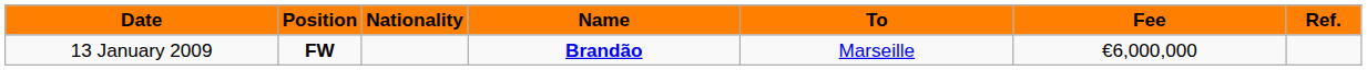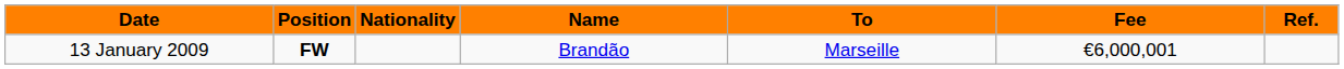 <table class="wikitable" style="text-align:center; font-size:90%; ">
 <tr>
 <th style="background:#FF8000; color:black; width:200px;">Date</th>
 <th style="background:#FF8000; color:black; width:50px;">Position</th>
 <th style="background:#FF8000; color:black; width:50px;">Nationality</th>
 <th style="background:#FF8000; color:black; width:200px;">Name</th>
 <th style="background:#FF8000; color:black; width:200px;">To</th>
 <th style="background:#FF8000; color:black; width:200px;">Fee</th>
 <th style="background:#FF8000; color:black; width:50px;">Ref.</th>
 </tr>
 <tr>
 <td>13 January 2009</td>
 <td><strong>FW</strong></td>
 <td></td>
-<td><strong><a href='#'>Brandão</a></strong></td>
+<td><a href='#'>Brandão</a></td>
 <td><a href='#'>Marseille</a></td>
-<td>€6,000,000</td>
+<td>€6,000,001</td>
 <td></td>
 </tr>
 </table>
